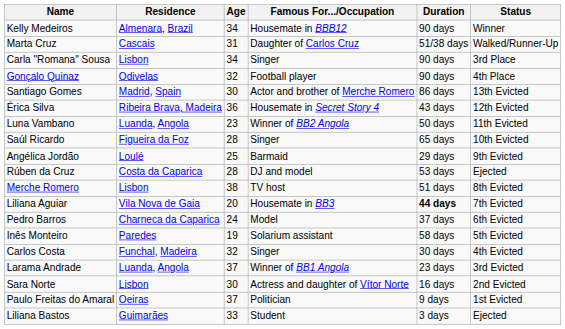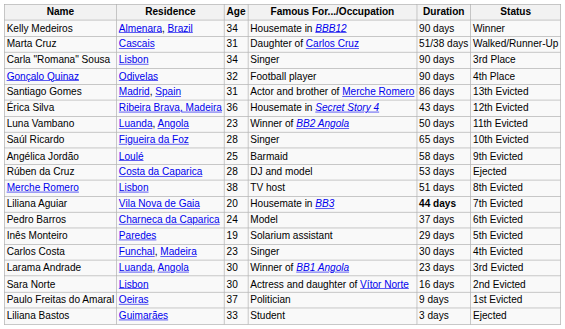 <table class=wikitable>
 <tr>
 <th>Name</th>
 <th>Residence</th>
 <th>Age</th>
 <th>Famous For.../Occupation</th>
 <th>Duration</th>
 <th>Status</th>
 </tr>
 <tr>
 <td>Kelly Medeiros</td>
 <td><a href='#'>Almenara</a>, <a href='#'>Brazil</a></td>
 <td>34</td>
 <td>Housemate in <em><a href='#'>BBB12</a></em></td>
 <td>90 days</td>
 <td>Winner</td>
 </tr>
 <tr>
 <td>Marta Cruz</td>
 <td><a href='#'>Cascais</a></td>
 <td>31</td>
 <td>Daughter of <a href='#'>Carlos Cruz</a></td>
 <td>51/38 days</td>
 <td>Walked/Runner-Up</td>
 </tr>
 <tr>
 <td>Carla "Romana" Sousa</td>
 <td><a href='#'>Lisbon</a></td>
 <td>34</td>
 <td>Singer</td>
 <td>90 days</td>
 <td>3rd Place</td>
 </tr>
 <tr>
 <td><a href='#'>Gonçalo Quinaz</a></td>
 <td><a href='#'>Odivelas</a></td>
 <td>32</td>
 <td>Football player</td>
 <td>90 days</td>
 <td>4th Place</td>
 </tr>
 <tr>
 <td>Santiago Gomes</td>
 <td><a href='#'>Madrid</a>, <a href='#'>Spain</a></td>
-<td>30</td>
+<td>31</td>
 <td>Actor and brother of <a href='#'>Merche Romero</a></td>
 <td>86 days</td>
 <td>13th Evicted</td>
 </tr>
 <tr>
 <td>Érica Silva</td>
 <td><a href='#'>Ribeira Brava, Madeira</a></td>
 <td>36</td>
 <td>Housemate in <em><a href='#'>Secret Story 4</a></em></td>
 <td>43 days</td>
 <td>12th Evicted</td>
 </tr>
 <tr>
 <td>Luna Vambano</td>
 <td><a href='#'>Luanda</a>, <a href='#'>Angola</a></td>
 <td>23</td>
 <td>Winner of <em><a href='#'>BB2 Angola</a></em></td>
 <td>50 days</td>
 <td>11th Evicted</td>
 </tr>
 <tr>
 <td>Saúl Ricardo</td>
 <td><a href='#'>Figueira da Foz</a></td>
 <td>28</td>
 <td>Singer</td>
 <td>65 days</td>
 <td>10th Evicted</td>
 </tr>
 <tr>
 <td>Angélica Jordão</td>
 <td><a href='#'>Loulé</a></td>
 <td>25</td>
 <td>Barmaid</td>
-<td>29 days</td>
+<td>58 days</td>
 <td>9th Evicted</td>
 </tr>
 <tr>
 <td>Rúben da Cruz</td>
 <td><a href='#'>Costa da Caparica</a></td>
 <td>28</td>
 <td>DJ and model</td>
 <td>53 days</td>
 <td>Ejected</td>
 </tr>
 <tr>
 <td><a href='#'>Merche Romero</a></td>
 <td><a href='#'>Lisbon</a></td>
 <td>38</td>
 <td>TV host</td>
 <td>51 days</td>
 <td>8th Evicted</td>
 </tr>
 <tr>
 <td>Liliana Aguiar</td>
 <td><a href='#'>Vila Nova de Gaia</a></td>
 <td>20</td>
 <td>Housemate in <em><a href='#'>BB3</a></em></td>
 <td><strong>44 days</strong></td>
 <td>7th Evicted</td>
 </tr>
 <tr>
 <td>Pedro Barros</td>
 <td><a href='#'>Charneca da Caparica</a></td>
 <td>24</td>
 <td>Model</td>
 <td>37 days</td>
 <td>6th Evicted</td>
 </tr>
 <tr>
 <td>Inês Monteiro</td>
 <td><a href='#'>Paredes</a></td>
 <td>19</td>
 <td>Solarium assistant</td>
-<td>58 days</td>
+<td>29 days</td>
 <td>5th Evicted</td>
 </tr>
 <tr>
 <td>Carlos Costa</td>
 <td><a href='#'>Funchal</a>, <a href='#'>Madeira</a></td>
-<td>32</td>
+<td>23</td>
 <td>Singer</td>
 <td>30 days</td>
 <td>4th Evicted</td>
 </tr>
 <tr>
 <td>Larama Andrade</td>
 <td><a href='#'>Luanda</a>, <a href='#'>Angola</a></td>
-<td>37</td>
+<td>30</td>
 <td>Winner of <em><a href='#'>BB1 Angola</a></em></td>
 <td>23 days</td>
 <td>3rd Evicted</td>
 </tr>
 <tr>
 <td>Sara Norte</td>
 <td><a href='#'>Lisbon</a></td>
 <td>30</td>
 <td>Actress and daughter of <a href='#'>Vítor Norte</a></td>
 <td>16 days</td>
 <td>2nd Evicted</td>
 </tr>
 <tr>
 <td>Paulo Freitas do Amaral</td>
 <td><a href='#'>Oeiras</a></td>
 <td>37</td>
 <td>Politician</td>
 <td>9 days</td>
 <td>1st Evicted</td>
 </tr>
 <tr>
 <td>Liliana Bastos</td>
 <td><a href='#'>Guimarães</a></td>
 <td>33</td>
 <td>Student</td>
 <td>3 days</td>
 <td>Ejected</td>
 </tr>
 </table>
